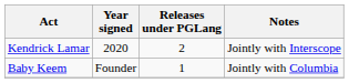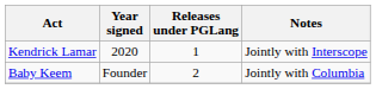 <table class="wikitable">
 <tr>
 <th>Act</th>
 <th>Year <br>signed</th>
 <th>Releases <br>under PGLang</th>
 <th>Notes</th>
 </tr>
 <tr>
 <td><a href='#'>Kendrick Lamar</a></td>
 <td style="text-align:center;">2020</td>
-<td style="text-align:center;">2</td>
+<td style="text-align:center;">1</td>
 <td>Jointly with <a href='#'>Interscope</a></td>
 </tr>
 <tr>
 <td><a href='#'>Baby Keem</a></td>
 <td style="text-align:center;">Founder</td>
-<td style="text-align:center;">1</td>
+<td style="text-align:center;">2</td>
 <td>Jointly with <a href='#'>Columbia</a></td>
 </tr>
 <tr>
 </tr>
 </table>
